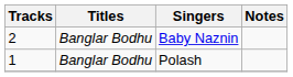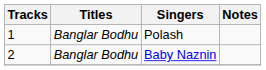 <table class="wikitable" style="font-size:95%;">
 <tr>
 <th>Tracks</th>
 <th>Titles</th>
 <th>Singers</th>
 <th>Notes</th>
 </tr>
 <tr>
+<td>1</td>
+<td><em>Banglar Bodhu</em></td>
+<td>Polash</td>
+<td></td>
+</tr>
+<tr>
 <td>2</td>
 <td><em>Banglar Bodhu</em></td>
 <td><a href='#'>Baby Naznin</a></td>
 <td></td>
 </tr>
 <tr>
-<td>1</td>
-<td><em>Banglar Bodhu</em></td>
-<td>Polash</td>
-<td></td>
-</tr>
-<tr>
 </tr>
 </table>
